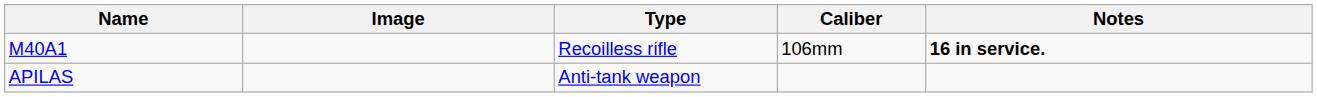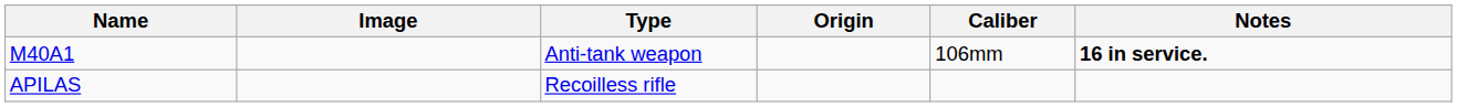 <table class="wikitable" style="width:90%;">
 <tr>
 <th width=16%>Name</th>
 <th width=21%>Image</th>
 <th width=15%>Type</th>
+<th width=12%>Origin</th>
 <th width=10%>Caliber</th>
 <th width=26%>Notes</th>
 </tr>
 <tr>
 <td><a href='#'>M40A1</a></td>
 <td></td>
-<td><a href='#'>Recoilless rifle</a></td>
+<td><a href='#'>Anti-tank weapon</a></td>
+<td></td>
 <td>106mm</td>
 <td><strong>16 in service.</strong></td>
 </tr>
 <tr>
 <td><a href='#'>APILAS</a></td>
 <td></td>
-<td><a href='#'>Anti-tank weapon</a></td>
+<td><a href='#'>Recoilless rifle</a></td>
+<td></td>
 <td></td>
 <td></td>
 </tr>
 </table>
